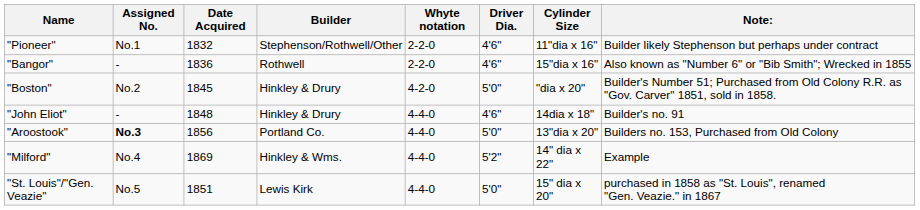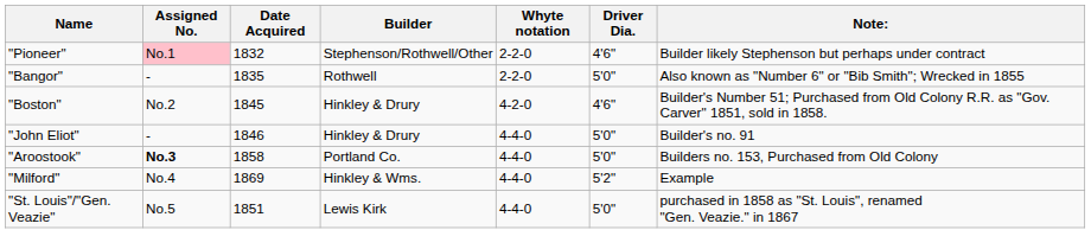 <table class="wikitable">
 <tr>
 <th>Name</th>
 <th>Assigned No.</th>
 <th>Date Acquired</th>
 <th>Builder</th>
 <th>Whyte notation</th>
 <th>Driver Dia.</th>
-<th>Cylinder Size</th>
 <th>Note:</th>
 </tr>
 <tr>
 <td>"Pioneer"</td>
-<td>No.1</td>
+<td style="background: pink;">No.1</td>
 <td>1832</td>
 <td>Stephenson/Rothwell/Other</td>
 <td>2-2-0</td>
 <td>4'6"</td>
-<td>11"dia x 16"</td>
 <td>Builder likely Stephenson but perhaps under contract</td>
 </tr>
 <tr>
 <td>"Bangor"</td>
 <td>-</td>
-<td>1836</td>
+<td>1835</td>
 <td>Rothwell</td>
 <td>2-2-0</td>
-<td>4'6"</td>
-<td>15"dia x 16"</td>
+<td>5'0"</td>
 <td>Also known as "Number 6" or "Bib Smith"; Wrecked in 1855</td>
 </tr>
 <tr>
 <td>"Boston"</td>
 <td>No.2</td>
 <td>1845</td>
 <td>Hinkley & Drury</td>
 <td>4-2-0</td>
-<td>5'0"</td>
-<td>"dia x 20"</td>
+<td>4'6"</td>
 <td>Builder's Number 51; Purchased from Old Colony R.R. as "Gov. Carver" 1851, sold in 1858.</td>
 </tr>
 <tr>
 <td>"John Eliot"</td>
 <td>-</td>
-<td>1848</td>
+<td>1846</td>
 <td>Hinkley & Drury</td>
 <td>4-4-0</td>
-<td>4'6"</td>
-<td>14dia x 18"</td>
+<td>5'0"</td>
 <td>Builder's no. 91</td>
 </tr>
 <tr>
 <td>"Aroostook"</td>
 <td><strong>No.3</strong></td>
-<td>1856</td>
+<td>1858</td>
 <td>Portland Co.</td>
 <td>4-4-0</td>
 <td>5'0"</td>
-<td>13"dia x 20"</td>
 <td>Builders no. 153, Purchased from Old Colony</td>
 </tr>
 <tr>
 <td>"Milford"</td>
 <td>No.4</td>
 <td>1869</td>
 <td>Hinkley & Wms.</td>
 <td>4-4-0</td>
 <td>5'2"</td>
-<td>14" dia x 22"</td>
 <td>Example</td>
 </tr>
 <tr>
 <td>"St. Louis"/"Gen. Veazie"</td>
 <td>No.5</td>
 <td>1851</td>
 <td>Lewis Kirk</td>
 <td>4-4-0</td>
 <td>5'0"</td>
-<td>15" dia x 20"</td>
 <td>purchased in 1858 as "St. Louis", renamed<br>"Gen. Veazie." in 1867</td>
 </tr>
 </table>
